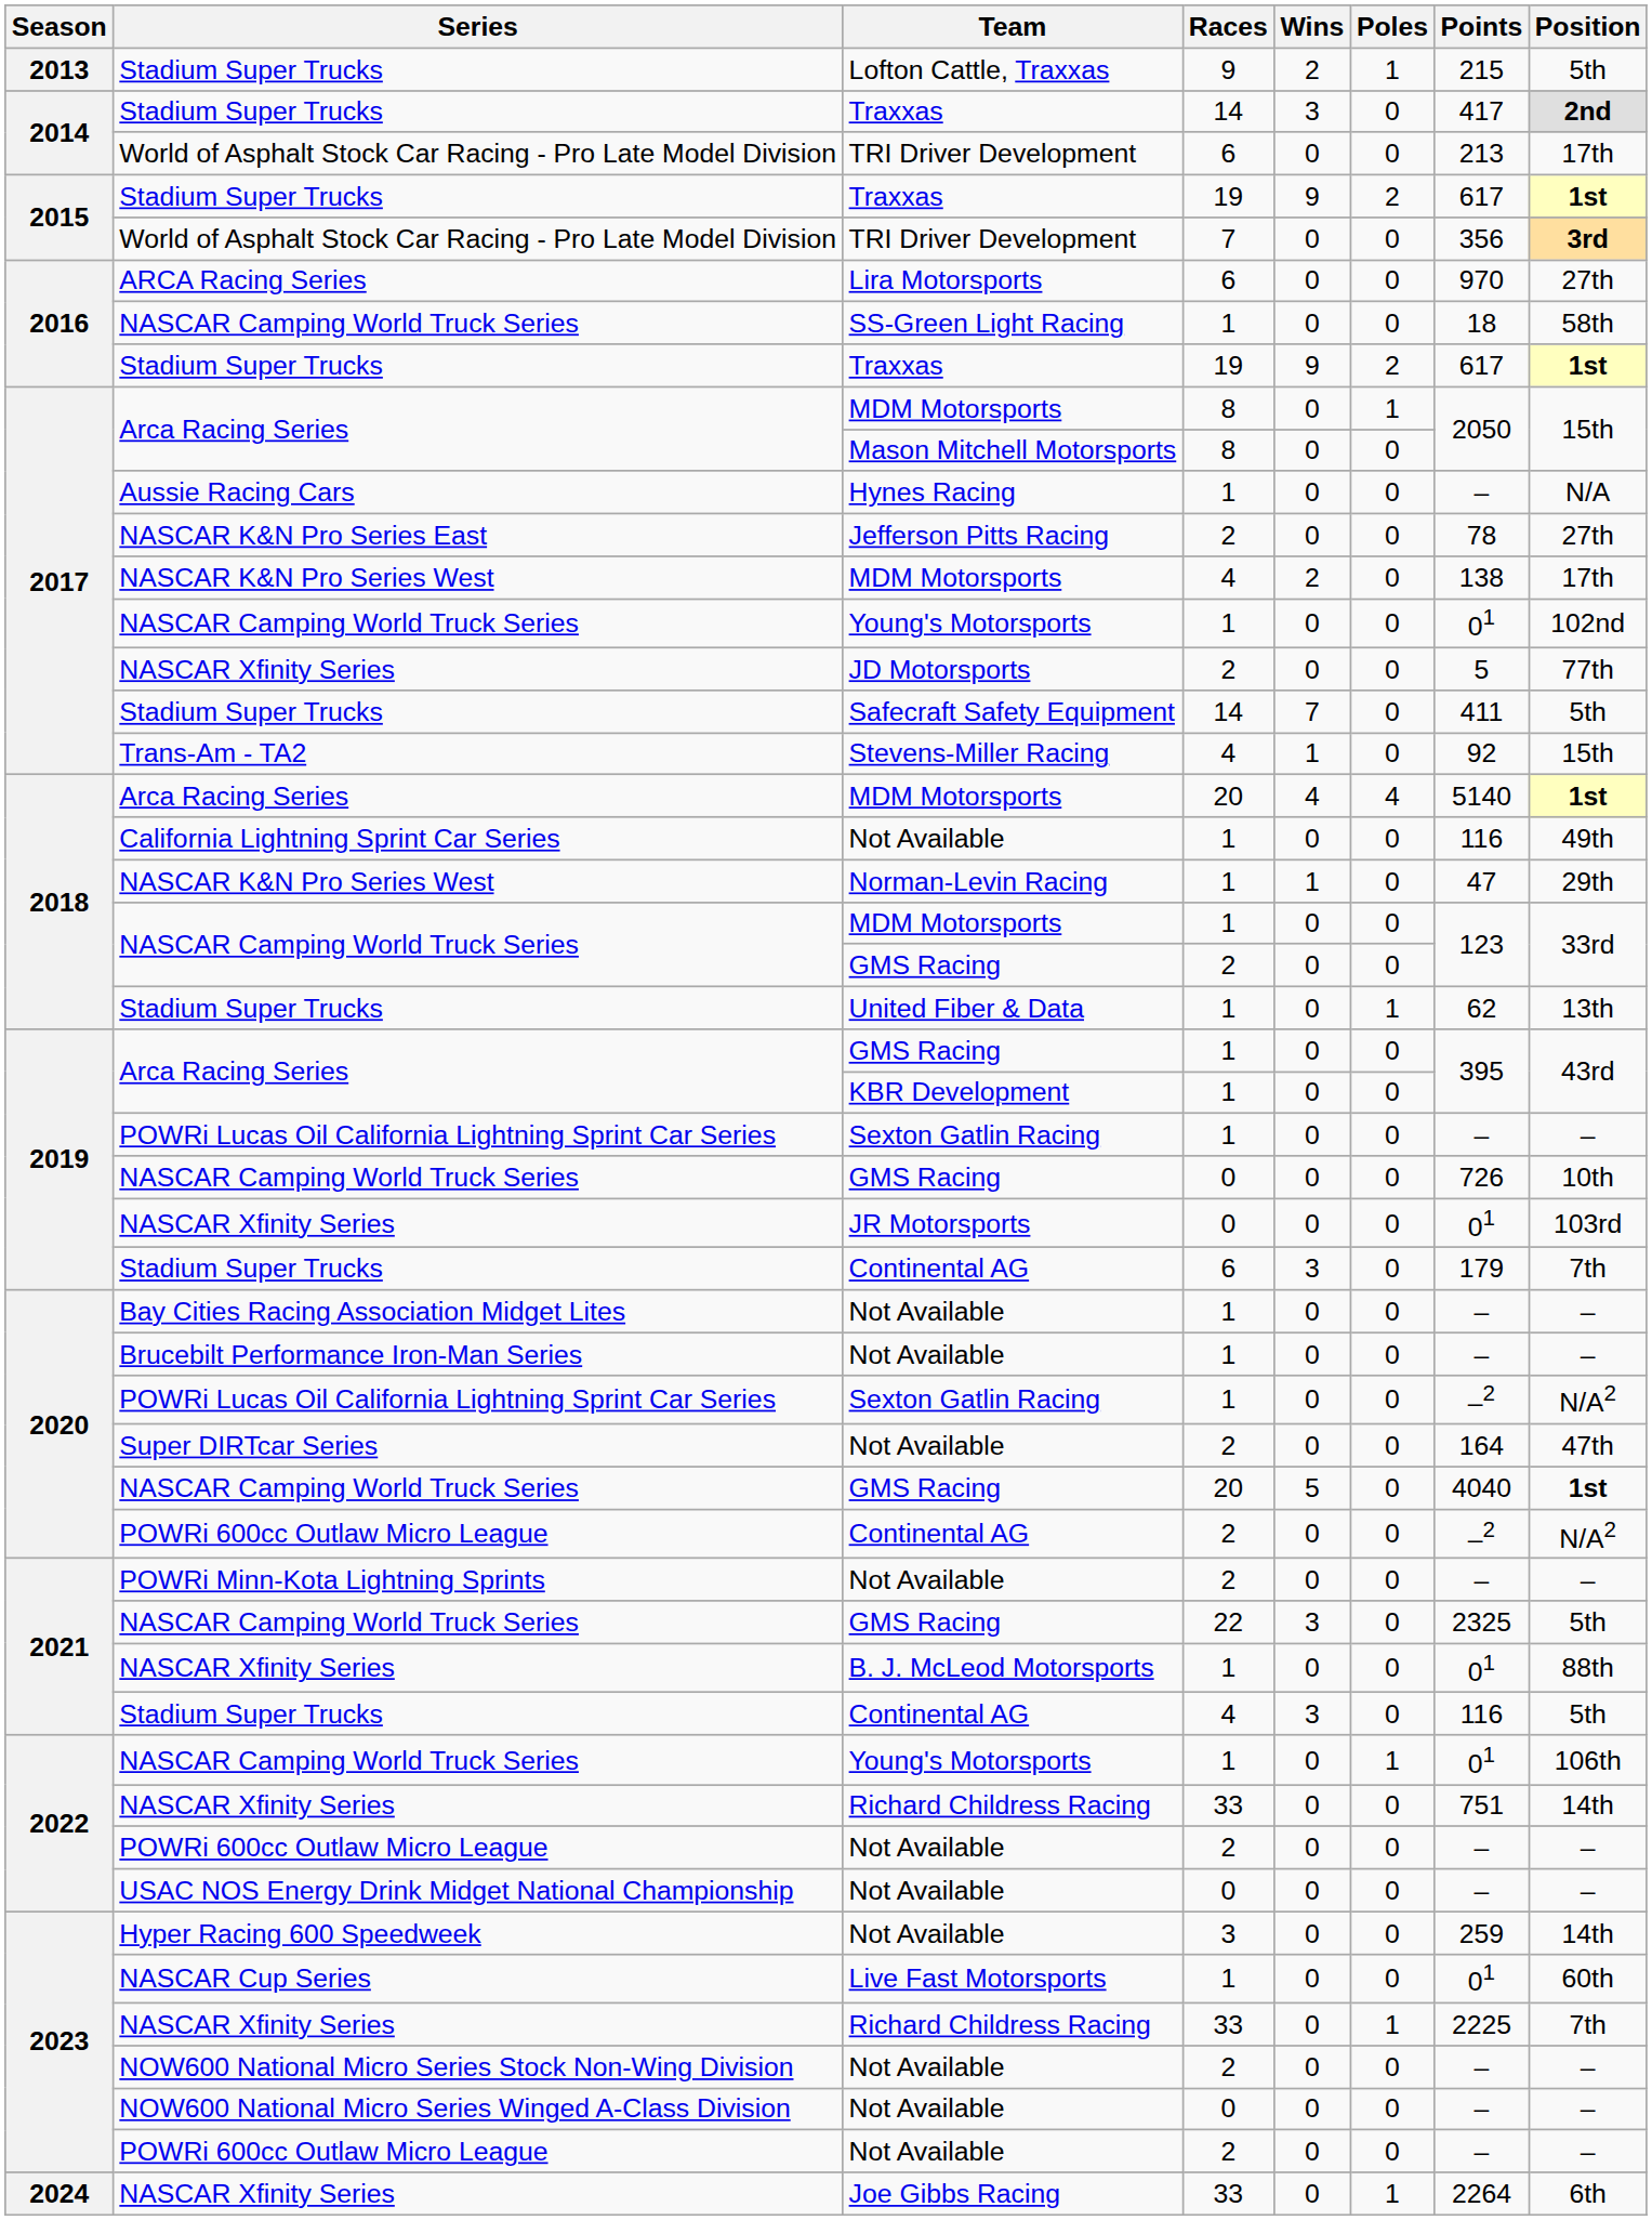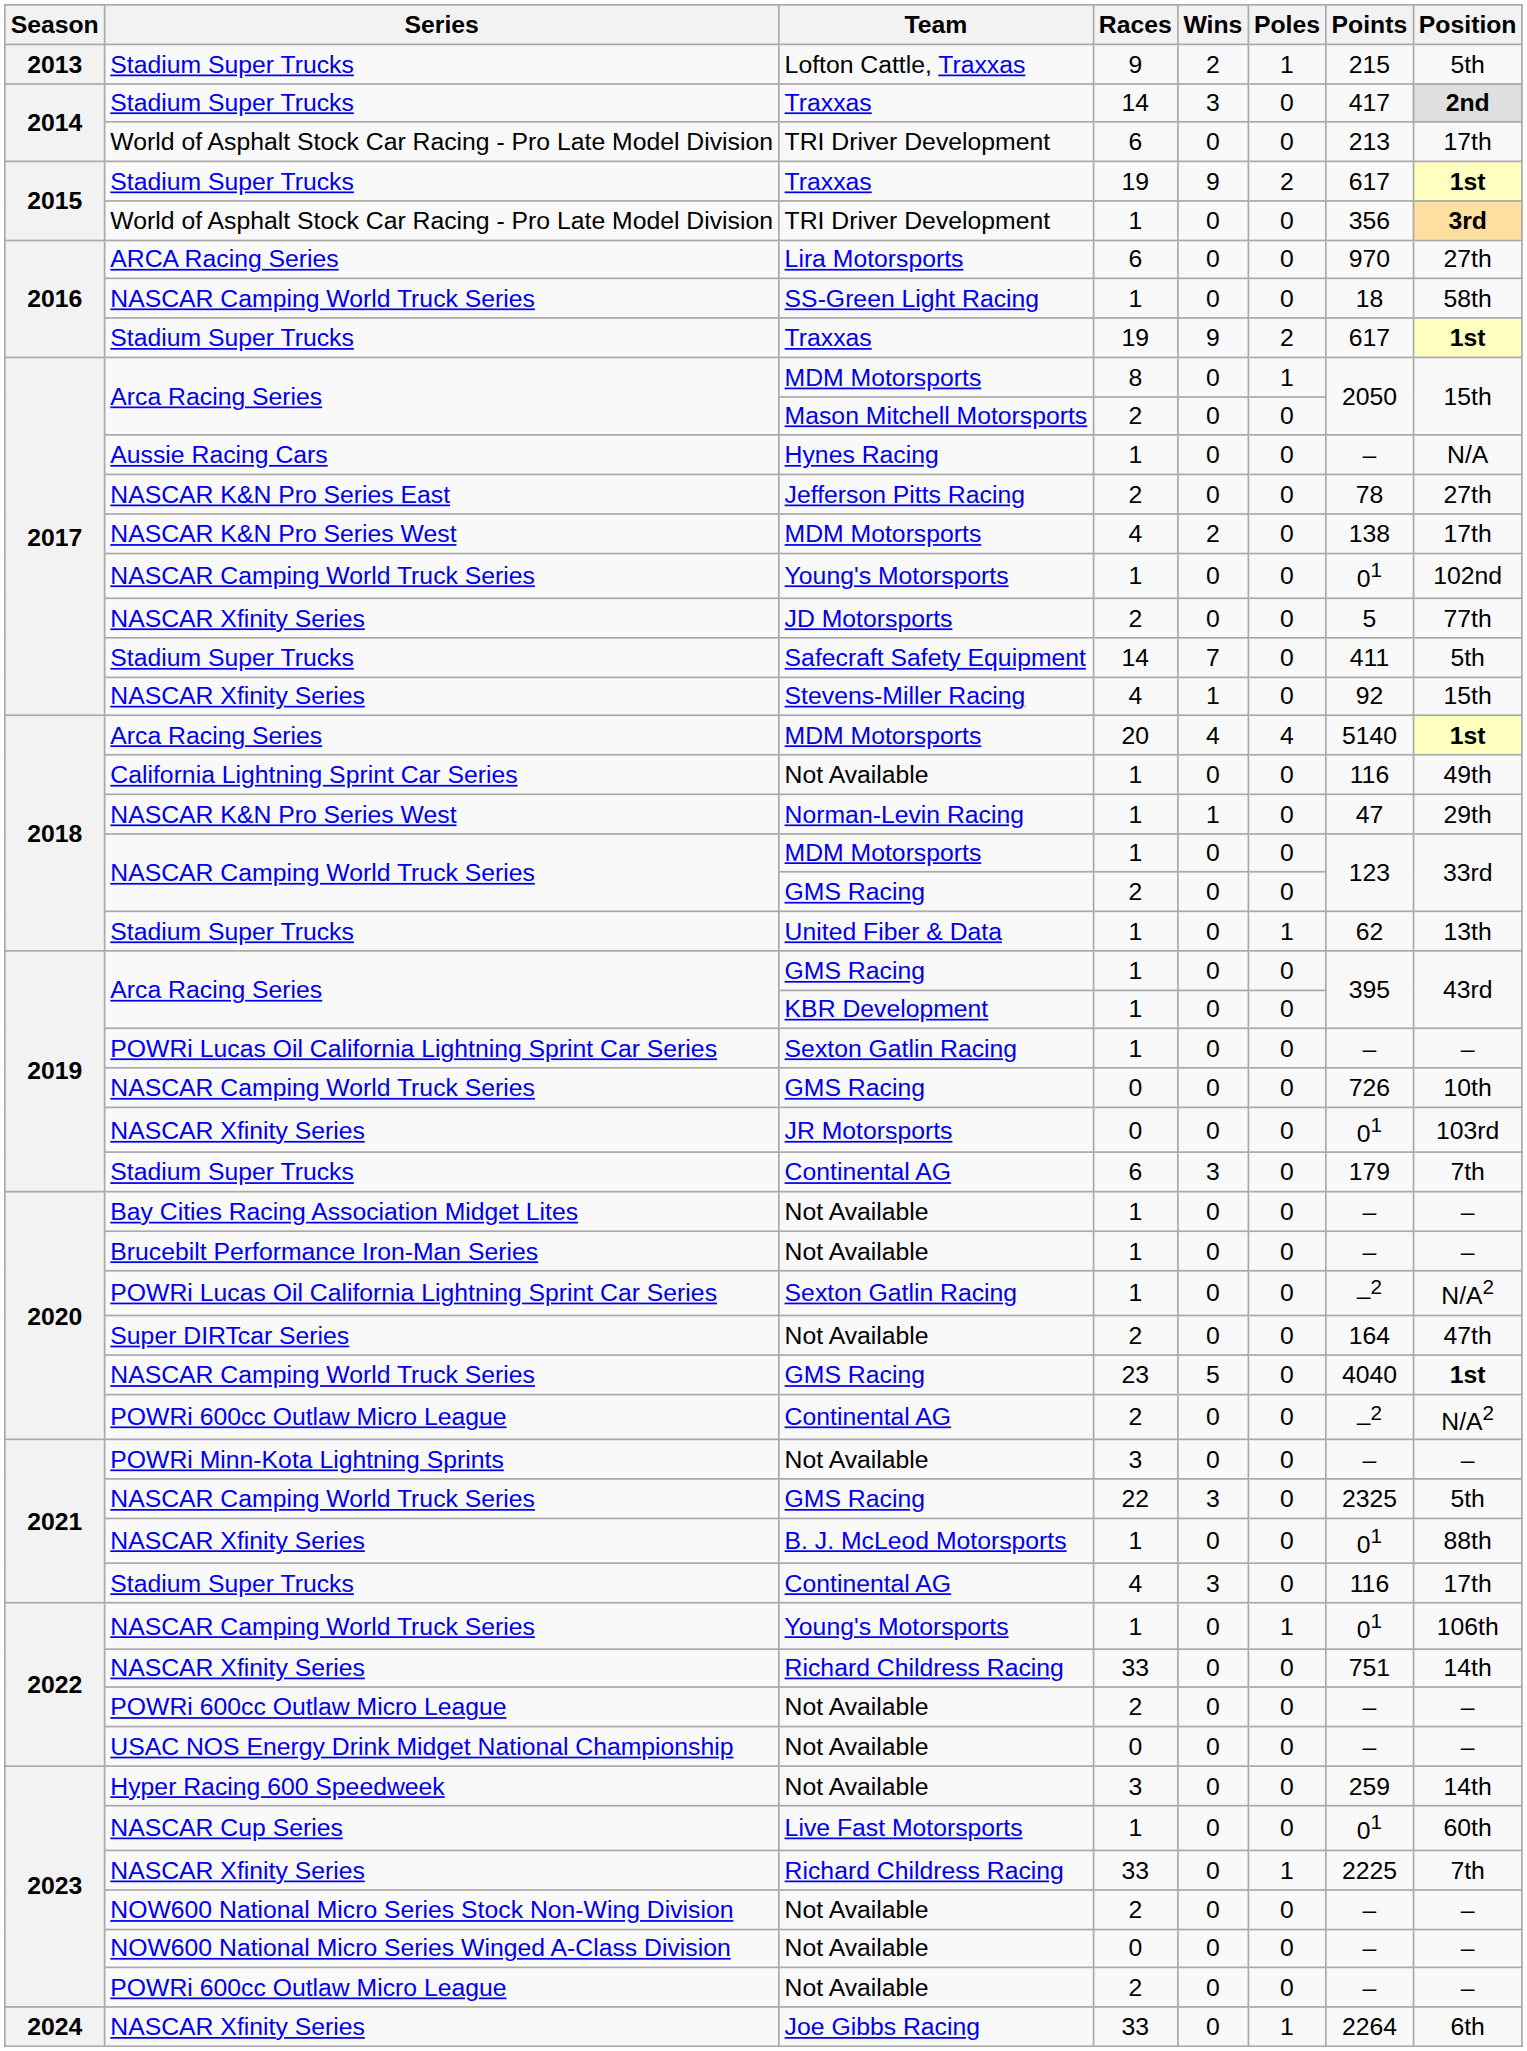 <table class="wikitable" style="font-size: 90%; text-align:center">
 <tr>
 <th>Season</th>
 <th>Series</th>
 <th>Team</th>
 <th>Races</th>
 <th>Wins</th>
 <th>Poles</th>
 <th>Points</th>
 <th>Position</th>
 </tr>
 <tr>
 <th>2013</th>
 <td align=left><a href='#'>Stadium Super Trucks</a></td>
 <td align=left>Lofton Cattle, <a href='#'>Traxxas</a></td>
 <td>9</td>
 <td>2</td>
 <td>1</td>
 <td>215</td>
 <td>5th</td>
 </tr>
 <tr>
 <th rowspan=2>2014</th>
 <td align=left><a href='#'>Stadium Super Trucks</a></td>
 <td align=left><a href='#'>Traxxas</a></td>
 <td>14</td>
 <td>3</td>
 <td>0</td>
 <td>417</td>
 <td align="center" style="background:#DFDFDF;"><strong>2nd</strong></td>
 </tr>
 <tr>
 <td align=left>World of Asphalt Stock Car Racing - Pro Late Model Division</td>
 <td align=left>TRI Driver Development</td>
 <td>6</td>
 <td>0</td>
 <td>0</td>
 <td>213</td>
 <td>17th</td>
 </tr>
 <tr>
 <th rowspan=2>2015</th>
 <td align=left><a href='#'>Stadium Super Trucks</a></td>
 <td align=left><a href='#'>Traxxas</a></td>
 <td>19</td>
 <td>9</td>
 <td>2</td>
 <td>617</td>
 <td style="background:#FFFFBF;"><strong>1st</strong></td>
 </tr>
 <tr>
 <td align=left>World of Asphalt Stock Car Racing - Pro Late Model Division</td>
 <td align=left>TRI Driver Development</td>
-<td>7</td>
+<td>1</td>
 <td>0</td>
 <td>0</td>
 <td>356</td>
 <td style="background:#FFDF9F;"><strong>3rd</strong></td>
 </tr>
 <tr>
 <th rowspan=3>2016</th>
 <td align=left><a href='#'>ARCA Racing Series</a></td>
 <td align=left><a href='#'>Lira Motorsports</a></td>
 <td>6</td>
 <td>0</td>
 <td>0</td>
 <td>970</td>
 <td>27th</td>
 </tr>
 <tr>
 <td align=left><a href='#'>NASCAR Camping World Truck Series</a></td>
 <td align=left><a href='#'>SS-Green Light Racing</a></td>
 <td>1</td>
 <td>0</td>
 <td>0</td>
 <td>18</td>
 <td>58th</td>
 </tr>
 <tr>
 <td align=left><a href='#'>Stadium Super Trucks</a></td>
 <td align=left><a href='#'>Traxxas</a></td>
 <td>19</td>
 <td>9</td>
 <td>2</td>
 <td>617</td>
 <td style="background:#FFFFBF;"><strong>1st</strong></td>
 </tr>
 <tr>
 <th rowspan=9>2017</th>
 <td rowspan=2 align=left><a href='#'>Arca Racing Series</a></td>
 <td align=left><a href='#'>MDM Motorsports</a></td>
 <td>8</td>
 <td>0</td>
 <td>1</td>
 <td rowspan=2>2050</td>
 <td rowspan=2>15th</td>
 </tr>
 <tr>
 <td align=left><a href='#'>Mason Mitchell Motorsports</a></td>
-<td>8</td>
+<td>2</td>
 <td>0</td>
 <td>0</td>
 </tr>
 <tr>
 <td align=left><a href='#'>Aussie Racing Cars</a></td>
 <td align=left><a href='#'>Hynes Racing</a></td>
 <td>1</td>
 <td>0</td>
 <td>0</td>
 <td>–</td>
 <td>N/A</td>
 </tr>
 <tr>
 <td align=left><a href='#'>NASCAR K&N Pro Series East</a></td>
 <td align=left><a href='#'>Jefferson Pitts Racing</a></td>
 <td>2</td>
 <td>0</td>
 <td>0</td>
 <td>78</td>
 <td>27th</td>
 </tr>
 <tr>
 <td align=left><a href='#'>NASCAR K&N Pro Series West</a></td>
 <td align=left><a href='#'>MDM Motorsports</a></td>
 <td>4</td>
 <td>2</td>
 <td>0</td>
 <td>138</td>
 <td>17th</td>
 </tr>
 <tr>
 <td align=left><a href='#'>NASCAR Camping World Truck Series</a></td>
 <td align=left><a href='#'>Young's Motorsports</a></td>
 <td>1</td>
 <td>0</td>
 <td>0</td>
 <td>0<sup>1</sup></td>
 <td>102nd</td>
 </tr>
 <tr>
 <td align=left><a href='#'>NASCAR Xfinity Series</a></td>
 <td align=left><a href='#'>JD Motorsports</a></td>
 <td>2</td>
 <td>0</td>
 <td>0</td>
 <td>5</td>
 <td>77th</td>
 </tr>
 <tr>
 <td align=left><a href='#'>Stadium Super Trucks</a></td>
 <td align=left><a href='#'>Safecraft Safety Equipment</a></td>
 <td>14</td>
 <td>7</td>
 <td>0</td>
 <td>411</td>
 <td>5th</td>
 </tr>
 <tr>
-<td align=left><a href='#'>Trans-Am - TA2</a></td>
+<td align=left><a href='#'>NASCAR Xfinity Series</a></td>
 <td align=left><a href='#'>Stevens-Miller Racing</a></td>
 <td>4</td>
 <td>1</td>
 <td>0</td>
 <td>92</td>
 <td>15th</td>
 </tr>
 <tr>
 <th rowspan=6>2018</th>
 <td align=left><a href='#'>Arca Racing Series</a></td>
 <td align=left><a href='#'>MDM Motorsports</a></td>
 <td>20</td>
 <td>4</td>
 <td>4</td>
 <td>5140</td>
 <td style="background:#FFFFBF;"><strong>1st</strong></td>
 </tr>
 <tr>
 <td align=left><a href='#'>California Lightning Sprint Car Series</a></td>
 <td align=left>Not Available</td>
 <td>1</td>
 <td>0</td>
 <td>0</td>
 <td>116</td>
 <td>49th</td>
 </tr>
 <tr>
 <td align=left><a href='#'>NASCAR K&N Pro Series West</a></td>
 <td align=left><a href='#'>Norman-Levin Racing</a></td>
 <td>1</td>
 <td>1</td>
 <td>0</td>
 <td>47</td>
 <td>29th</td>
 </tr>
 <tr>
 <td rowspan=2 align=left><a href='#'>NASCAR Camping World Truck Series</a></td>
 <td align=left><a href='#'>MDM Motorsports</a></td>
 <td>1</td>
 <td>0</td>
 <td>0</td>
 <td rowspan=2>123</td>
 <td rowspan=2>33rd</td>
 </tr>
 <tr>
 <td align=left><a href='#'>GMS Racing</a></td>
 <td>2</td>
 <td>0</td>
 <td>0</td>
 </tr>
 <tr>
 <td align=left><a href='#'>Stadium Super Trucks</a></td>
 <td align=left><a href='#'>United Fiber & Data</a></td>
 <td>1</td>
 <td>0</td>
 <td>1</td>
 <td>62</td>
 <td>13th</td>
 </tr>
 <tr>
 <th rowspan=6>2019</th>
 <td rowspan=2 align=left><a href='#'>Arca Racing Series</a></td>
 <td align=left><a href='#'>GMS Racing</a></td>
 <td>1</td>
 <td>0</td>
 <td>0</td>
 <td rowspan=2>395</td>
 <td rowspan=2>43rd</td>
 </tr>
 <tr>
 <td align=left><a href='#'>KBR Development</a></td>
 <td>1</td>
 <td>0</td>
 <td>0</td>
 </tr>
 <tr>
 <td align=left><a href='#'>POWRi Lucas Oil California Lightning Sprint Car Series</a></td>
 <td align=left><a href='#'>Sexton Gatlin Racing</a></td>
 <td>1</td>
 <td>0</td>
 <td>0</td>
 <td>–</td>
 <td>–</td>
 </tr>
 <tr>
 <td align=left><a href='#'>NASCAR Camping World Truck Series</a></td>
 <td align=left><a href='#'>GMS Racing</a></td>
 <td>0</td>
 <td>0</td>
 <td>0</td>
 <td>726</td>
 <td>10th</td>
 </tr>
 <tr>
 <td align=left><a href='#'>NASCAR Xfinity Series</a></td>
 <td align=left><a href='#'>JR Motorsports</a></td>
 <td>0</td>
 <td>0</td>
 <td>0</td>
 <td>0<sup>1</sup></td>
 <td>103rd</td>
 </tr>
 <tr>
 <td align=left><a href='#'>Stadium Super Trucks</a></td>
 <td align=left><a href='#'>Continental AG</a></td>
 <td>6</td>
 <td>3</td>
 <td>0</td>
 <td>179</td>
 <td>7th</td>
 </tr>
 <tr>
 <th rowspan=6>2020</th>
 <td align=left><a href='#'>Bay Cities Racing Association Midget Lites</a></td>
 <td align=left>Not Available</td>
 <td>1</td>
 <td>0</td>
 <td>0</td>
 <td>–</td>
 <td>–</td>
 </tr>
 <tr>
 <td align=left><a href='#'>Brucebilt Performance Iron-Man Series</a></td>
 <td align=left>Not Available</td>
 <td>1</td>
 <td>0</td>
 <td>0</td>
 <td>–</td>
 <td>–</td>
 </tr>
 <tr>
 <td align=left><a href='#'>POWRi Lucas Oil California Lightning Sprint Car Series</a></td>
 <td align=left><a href='#'>Sexton Gatlin Racing</a></td>
 <td>1</td>
 <td>0</td>
 <td>0</td>
 <td>–<sup>2</sup></td>
 <td>N/A<sup>2</sup></td>
 </tr>
 <tr>
 <td align=left><a href='#'>Super DIRTcar Series</a></td>
 <td align=left>Not Available</td>
 <td>2</td>
 <td>0</td>
 <td>0</td>
 <td>164</td>
 <td>47th</td>
 </tr>
 <tr>
 <td align=left><a href='#'>NASCAR Camping World Truck Series</a></td>
 <td align=left><a href='#'>GMS Racing</a></td>
-<td>20</td>
+<td>23</td>
 <td>5</td>
 <td>0</td>
 <td>4040</td>
 <td style="background:#FFFBF;"><strong>1st</strong></td>
 </tr>
 <tr>
 <td align=left><a href='#'>POWRi 600cc Outlaw Micro League</a></td>
 <td align=left><a href='#'>Continental AG</a></td>
 <td>2</td>
 <td>0</td>
 <td>0</td>
 <td>–<sup>2</sup></td>
 <td>N/A<sup>2</sup></td>
 </tr>
 <tr>
 <th rowspan=4>2021</th>
 <td align=left><a href='#'>POWRi Minn-Kota Lightning Sprints</a></td>
 <td align=left>Not Available</td>
-<td>2</td>
+<td>3</td>
 <td>0</td>
 <td>0</td>
 <td>–</td>
 <td>–</td>
 </tr>
 <tr>
 <td align=left><a href='#'>NASCAR Camping World Truck Series</a></td>
 <td align=left><a href='#'>GMS Racing</a></td>
 <td>22</td>
 <td>3</td>
 <td>0</td>
 <td>2325</td>
 <td>5th</td>
 </tr>
 <tr>
 <td align=left><a href='#'>NASCAR Xfinity Series</a></td>
 <td align=left><a href='#'>B. J. McLeod Motorsports</a></td>
 <td>1</td>
 <td>0</td>
 <td>0</td>
 <td>0<sup>1</sup></td>
 <td>88th</td>
 </tr>
 <tr>
 <td align=left><a href='#'>Stadium Super Trucks</a></td>
 <td align=left><a href='#'>Continental AG</a></td>
 <td>4</td>
 <td>3</td>
 <td>0</td>
 <td>116</td>
-<td>5th</td>
+<td>17th</td>
 </tr>
 <tr>
 <th rowspan=4>2022</th>
 <td align=left><a href='#'>NASCAR Camping World Truck Series</a></td>
 <td align=left><a href='#'>Young's Motorsports</a></td>
 <td>1</td>
 <td>0</td>
 <td>1</td>
 <td>0<sup>1</sup></td>
 <td>106th</td>
 </tr>
 <tr>
 <td align=left><a href='#'>NASCAR Xfinity Series</a></td>
 <td align=left><a href='#'>Richard Childress Racing</a></td>
 <td>33</td>
 <td>0</td>
 <td>0</td>
 <td>751</td>
 <td>14th</td>
 </tr>
 <tr>
 <td align=left><a href='#'>POWRi 600cc Outlaw Micro League</a></td>
 <td align=left>Not Available</td>
 <td>2</td>
 <td>0</td>
 <td>0</td>
 <td>–</td>
 <td>–</td>
 </tr>
 <tr>
 <td align=left><a href='#'>USAC NOS Energy Drink Midget National Championship</a></td>
 <td align=left>Not Available</td>
 <td>0</td>
 <td>0</td>
 <td>0</td>
 <td>–</td>
 <td>–</td>
 </tr>
 <tr>
 <th rowspan=6>2023</th>
 <td align=left><a href='#'>Hyper Racing 600 Speedweek</a></td>
 <td align=left>Not Available</td>
 <td>3</td>
 <td>0</td>
 <td>0</td>
 <td>259</td>
 <td>14th</td>
 </tr>
 <tr>
 <td align=left><a href='#'>NASCAR Cup Series</a></td>
 <td align=left><a href='#'>Live Fast Motorsports</a></td>
 <td>1</td>
 <td>0</td>
 <td>0</td>
 <td>0<sup>1</sup></td>
 <td>60th</td>
 </tr>
 <tr>
 <td align=left><a href='#'>NASCAR Xfinity Series</a></td>
 <td align=left><a href='#'>Richard Childress Racing</a></td>
 <td>33</td>
 <td>0</td>
 <td>1</td>
 <td>2225</td>
 <td>7th</td>
 </tr>
 <tr>
 <td align=left><a href='#'>NOW600 National Micro Series Stock Non-Wing Division</a></td>
 <td align=left>Not Available</td>
 <td>2</td>
 <td>0</td>
 <td>0</td>
 <td>–</td>
 <td>–</td>
 </tr>
 <tr>
 <td align=left><a href='#'>NOW600 National Micro Series Winged A-Class Division</a></td>
 <td align=left>Not Available</td>
 <td>0</td>
 <td>0</td>
 <td>0</td>
 <td>–</td>
 <td>–</td>
 </tr>
 <tr>
 <td align=left><a href='#'>POWRi 600cc Outlaw Micro League</a></td>
 <td align=left>Not Available</td>
 <td>2</td>
 <td>0</td>
 <td>0</td>
 <td>–</td>
 <td>–</td>
 </tr>
 <tr>
 <th>2024</th>
 <td align=left><a href='#'>NASCAR Xfinity Series</a></td>
 <td align=left><a href='#'>Joe Gibbs Racing</a></td>
 <td>33</td>
 <td>0</td>
 <td>1</td>
 <td>2264</td>
 <td>6th</td>
 </tr>
 <tr>
 </tr>
 </table>
